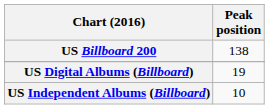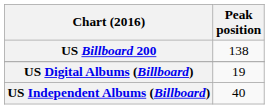 <table class="wikitable sortable plainrowheaders" style="text-align:center">
 <tr>
 <th scope="col">Chart (2016)</th>
 <th scope="col">Peak<br> position</th>
 </tr>
 <tr>
 <th scope="row">US <a href='#'><em>Billboard</em> 200</a></th>
 <td>138</td>
 </tr>
 <tr>
 </tr>
 <tr>
 </tr>
 <tr>
 <th scope="row">US <a href='#'>Digital Albums</a> (<em><a href='#'>Billboard</a></em>)</th>
 <td>19</td>
 </tr>
 <tr>
 <th scope="row">US <a href='#'>Independent Albums</a> (<em><a href='#'>Billboard</a></em>)</th>
-<td>10</td>
+<td>40</td>
 </tr>
 </table>
